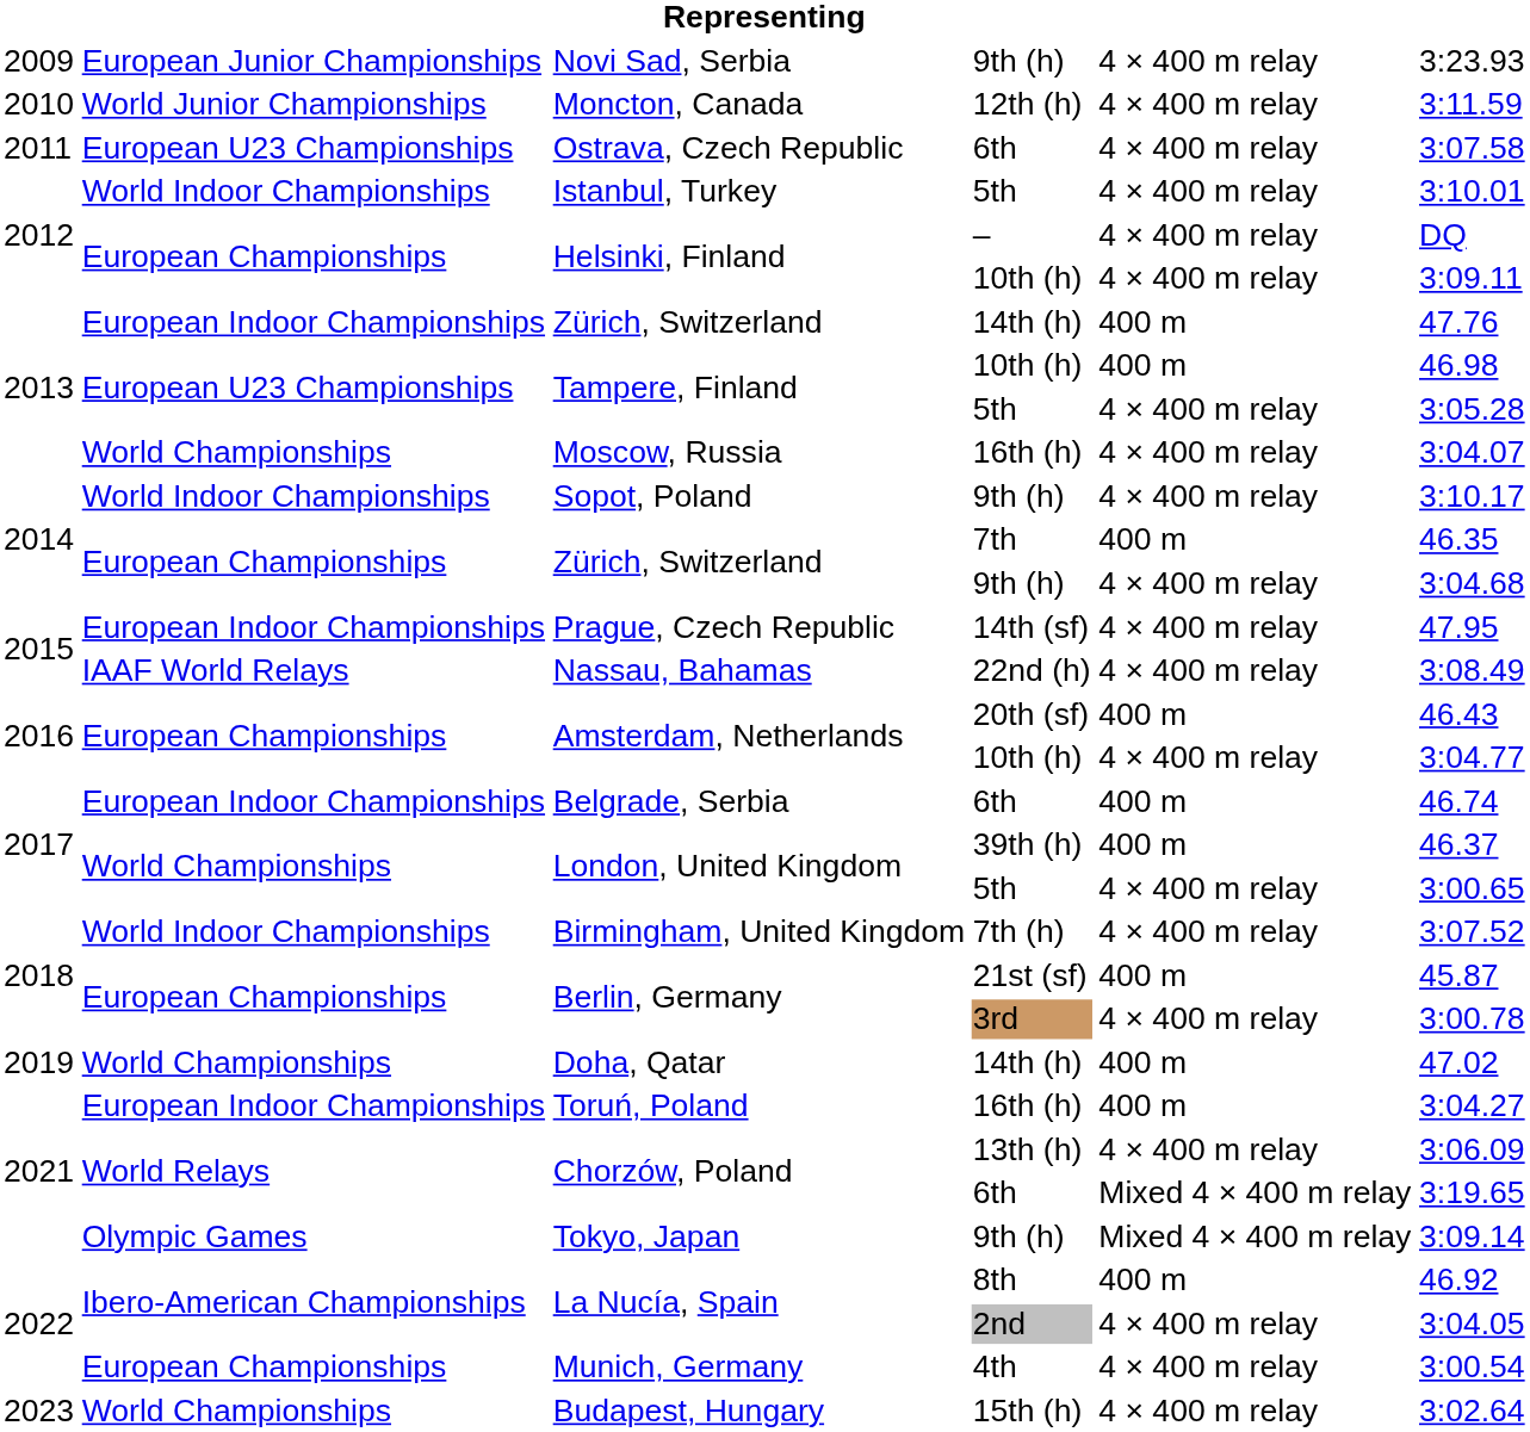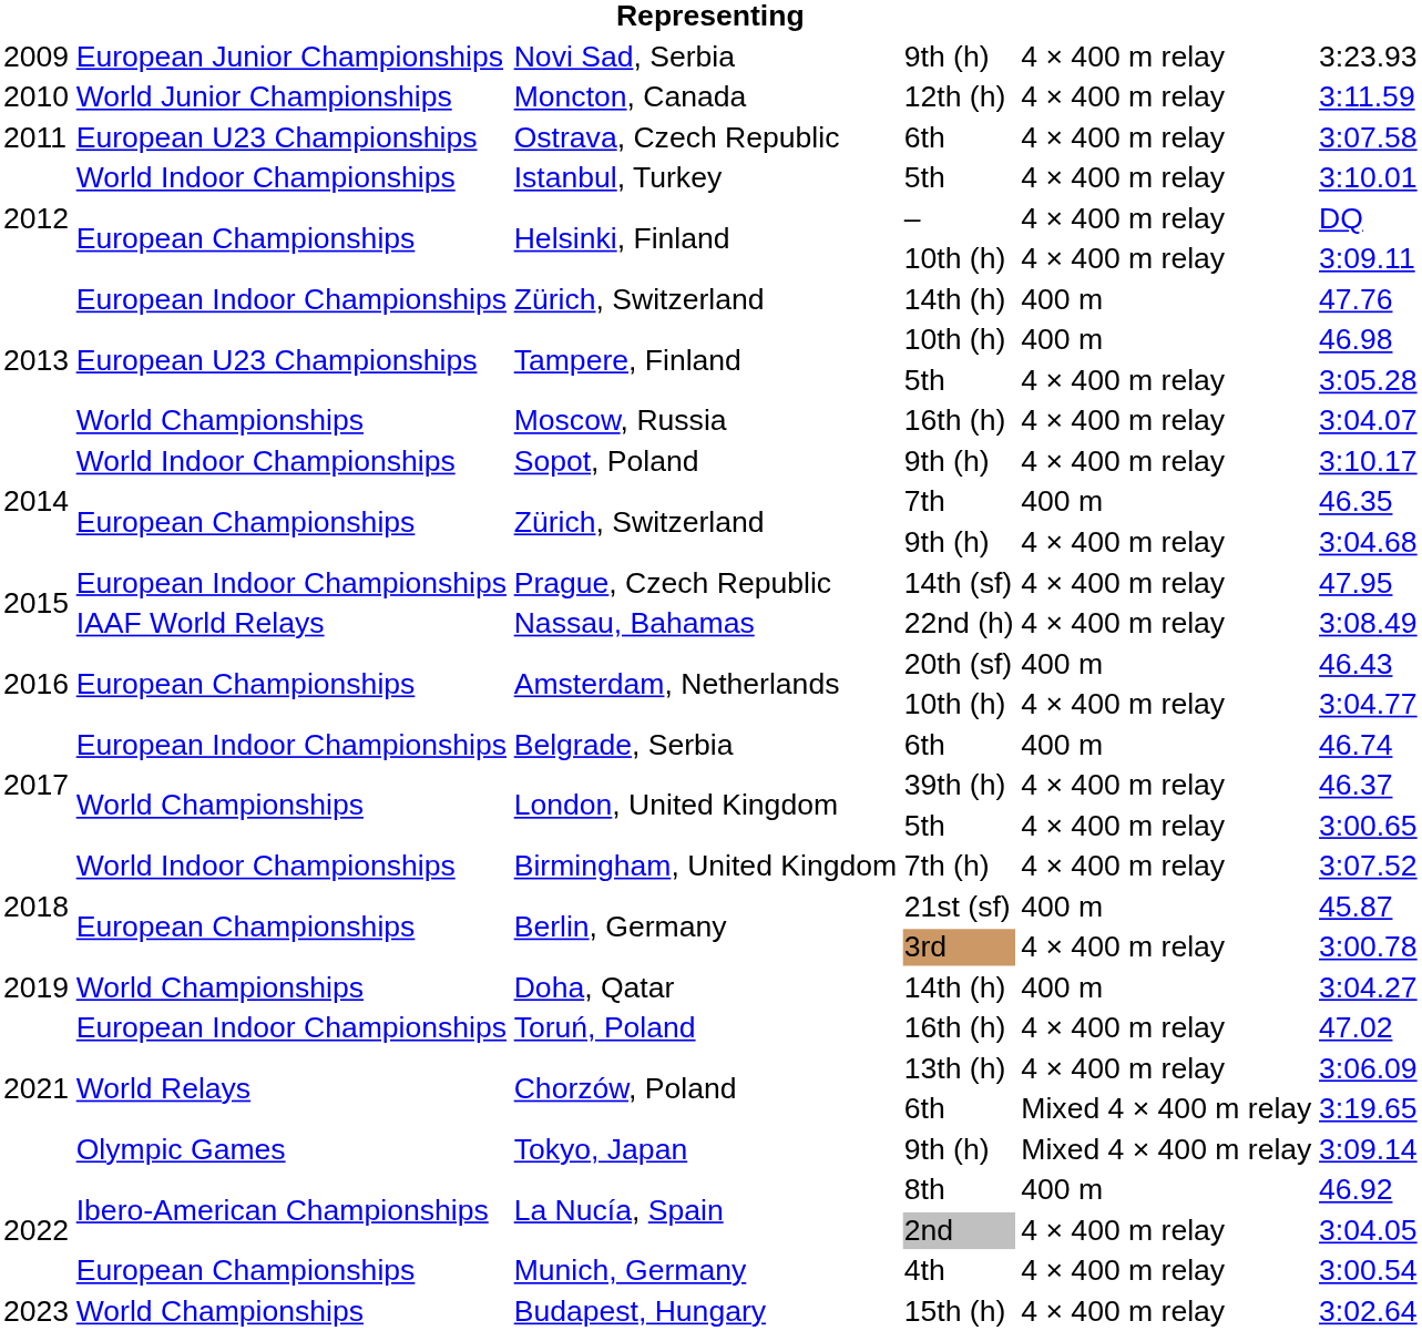 <table>
 <tr>
 <th colspan="6">Representing </th>
 </tr>
 <tr>
 <td>2009</td>
 <td><a href='#'>European Junior Championships</a></td>
 <td><a href='#'>Novi Sad</a>, Serbia</td>
 <td>9th (h)</td>
 <td>4 × 400 m relay</td>
 <td>3:23.93</td>
 </tr>
 <tr>
 <td>2010</td>
 <td><a href='#'>World Junior Championships</a></td>
 <td><a href='#'>Moncton</a>, Canada</td>
 <td>12th (h)</td>
 <td>4 × 400 m relay</td>
 <td><a href='#'>3:11.59</a></td>
 </tr>
 <tr>
 <td>2011</td>
 <td><a href='#'>European U23 Championships</a></td>
 <td><a href='#'>Ostrava</a>, Czech Republic</td>
 <td>6th</td>
 <td>4 × 400 m relay</td>
 <td><a href='#'>3:07.58</a></td>
 </tr>
 <tr>
 <td rowspan=3>2012</td>
 <td><a href='#'>World Indoor Championships</a></td>
 <td><a href='#'>Istanbul</a>, Turkey</td>
 <td>5th</td>
 <td>4 × 400 m relay</td>
 <td><a href='#'>3:10.01</a></td>
 </tr>
 <tr>
 <td rowspan=2><a href='#'>European Championships</a></td>
 <td rowspan=2><a href='#'>Helsinki</a>, Finland</td>
 <td>–</td>
 <td>4 × 400 m relay</td>
 <td><a href='#'>DQ</a></td>
 </tr>
 <tr>
 <td>10th (h)</td>
 <td>4 × 400 m relay</td>
 <td><a href='#'>3:09.11</a></td>
 </tr>
 <tr>
 <td rowspan=4>2013</td>
 <td><a href='#'>European Indoor Championships</a></td>
 <td><a href='#'>Zürich</a>, Switzerland</td>
 <td>14th (h)</td>
 <td>400 m</td>
 <td><a href='#'>47.76</a></td>
 </tr>
 <tr>
 <td rowspan=2><a href='#'>European U23 Championships</a></td>
 <td rowspan=2><a href='#'>Tampere</a>, Finland</td>
 <td>10th (h)</td>
 <td>400 m</td>
 <td><a href='#'>46.98</a></td>
 </tr>
 <tr>
 <td>5th</td>
 <td>4 × 400 m relay</td>
 <td><a href='#'>3:05.28</a></td>
 </tr>
 <tr>
 <td><a href='#'>World Championships</a></td>
 <td><a href='#'>Moscow</a>, Russia</td>
 <td>16th (h)</td>
 <td>4 × 400 m relay</td>
 <td><a href='#'>3:04.07</a></td>
 </tr>
 <tr>
 <td rowspan=3>2014</td>
 <td><a href='#'>World Indoor Championships</a></td>
 <td><a href='#'>Sopot</a>, Poland</td>
 <td>9th (h)</td>
 <td>4 × 400 m relay</td>
 <td><a href='#'>3:10.17</a></td>
 </tr>
 <tr>
 <td rowspan=2><a href='#'>European Championships</a></td>
 <td rowspan=2><a href='#'>Zürich</a>, Switzerland</td>
 <td>7th</td>
 <td>400 m</td>
 <td><a href='#'>46.35</a></td>
 </tr>
 <tr>
 <td>9th (h)</td>
 <td>4 × 400 m relay</td>
 <td><a href='#'>3:04.68</a></td>
 </tr>
 <tr>
 <td rowspan=2>2015</td>
 <td><a href='#'>European Indoor Championships</a></td>
 <td><a href='#'>Prague</a>, Czech Republic</td>
 <td>14th (sf)</td>
 <td>4 × 400 m relay</td>
 <td><a href='#'>47.95</a></td>
 </tr>
 <tr>
 <td><a href='#'>IAAF World Relays</a></td>
 <td><a href='#'>Nassau, Bahamas</a></td>
 <td>22nd (h)</td>
 <td>4 × 400 m relay</td>
 <td><a href='#'>3:08.49</a></td>
 </tr>
 <tr>
 <td rowspan=2>2016</td>
 <td rowspan=2><a href='#'>European Championships</a></td>
 <td rowspan=2><a href='#'>Amsterdam</a>, Netherlands</td>
 <td>20th (sf)</td>
 <td>400 m</td>
 <td><a href='#'>46.43</a></td>
 </tr>
 <tr>
 <td>10th (h)</td>
 <td>4 × 400 m relay</td>
 <td><a href='#'>3:04.77</a></td>
 </tr>
 <tr>
 <td rowspan=3>2017</td>
 <td><a href='#'>European Indoor Championships</a></td>
 <td><a href='#'>Belgrade</a>, Serbia</td>
 <td>6th</td>
 <td>400 m</td>
 <td><a href='#'>46.74</a></td>
 </tr>
 <tr>
 <td rowspan=2><a href='#'>World Championships</a></td>
 <td rowspan=2><a href='#'>London</a>, United Kingdom</td>
 <td>39th (h)</td>
-<td>400 m</td>
+<td>4 × 400 m relay</td>
 <td><a href='#'>46.37</a></td>
 </tr>
 <tr>
 <td>5th</td>
 <td>4 × 400 m relay</td>
 <td><a href='#'>3:00.65</a></td>
 </tr>
 <tr>
 <td rowspan=3>2018</td>
 <td><a href='#'>World Indoor Championships</a></td>
 <td><a href='#'>Birmingham</a>, United Kingdom</td>
 <td>7th (h)</td>
 <td>4 × 400 m relay</td>
 <td><a href='#'>3:07.52</a></td>
 </tr>
 <tr>
 <td rowspan=2><a href='#'>European Championships</a></td>
 <td rowspan=2><a href='#'>Berlin</a>, Germany</td>
 <td>21st (sf)</td>
 <td>400 m</td>
 <td><a href='#'>45.87</a></td>
 </tr>
 <tr>
 <td bgcolor=cc9966>3rd</td>
 <td>4 × 400 m relay</td>
 <td><a href='#'>3:00.78</a></td>
 </tr>
 <tr>
 <td>2019</td>
 <td><a href='#'>World Championships</a></td>
 <td><a href='#'>Doha</a>, Qatar</td>
 <td>14th (h)</td>
 <td>400 m</td>
-<td><a href='#'>47.02</a></td>
+<td><a href='#'>3:04.27</a></td>
 </tr>
 <tr>
 <td rowspan=4>2021</td>
 <td><a href='#'>European Indoor Championships</a></td>
 <td><a href='#'>Toruń, Poland</a></td>
 <td>16th (h)</td>
-<td>400 m</td>
-<td><a href='#'>3:04.27</a></td>
+<td>4 × 400 m relay</td>
+<td><a href='#'>47.02</a></td>
 </tr>
 <tr>
 <td rowspan=2><a href='#'>World Relays</a></td>
 <td rowspan=2><a href='#'>Chorzów</a>, Poland</td>
 <td>13th (h)</td>
 <td>4 × 400 m relay</td>
 <td><a href='#'>3:06.09</a></td>
 </tr>
 <tr>
 <td>6th</td>
 <td>Mixed 4 × 400 m relay</td>
 <td><a href='#'>3:19.65</a></td>
 </tr>
 <tr>
 <td><a href='#'>Olympic Games</a></td>
 <td><a href='#'>Tokyo, Japan</a></td>
 <td>9th (h)</td>
 <td>Mixed 4 × 400 m relay</td>
 <td><a href='#'>3:09.14</a></td>
 </tr>
 <tr>
 <td rowspan=3>2022</td>
 <td rowspan=2><a href='#'>Ibero-American Championships</a></td>
 <td rowspan=2><a href='#'>La Nucía</a>, <a href='#'>Spain</a></td>
 <td>8th</td>
 <td>400 m</td>
 <td><a href='#'>46.92</a></td>
 </tr>
 <tr>
 <td bgcolor=silver>2nd</td>
 <td>4 × 400 m relay</td>
 <td><a href='#'>3:04.05</a></td>
 </tr>
 <tr>
 <td><a href='#'>European Championships</a></td>
 <td><a href='#'>Munich, Germany</a></td>
 <td>4th</td>
 <td>4 × 400 m relay</td>
 <td><a href='#'>3:00.54</a></td>
 </tr>
 <tr>
 <td>2023</td>
 <td><a href='#'>World Championships</a></td>
 <td><a href='#'>Budapest, Hungary</a></td>
 <td>15th (h)</td>
 <td>4 × 400 m relay</td>
 <td><a href='#'>3:02.64</a></td>
 </tr>
 </table>
